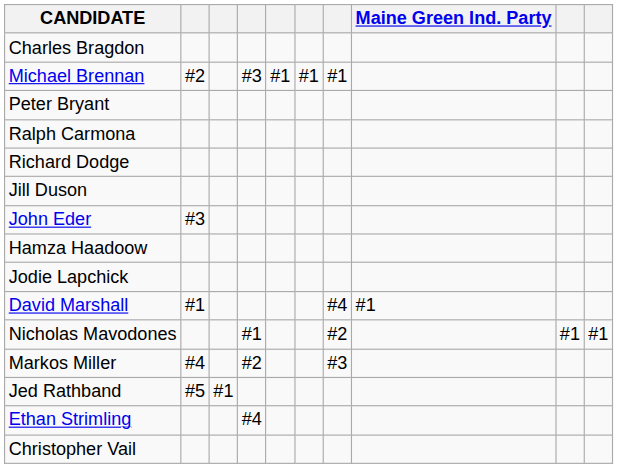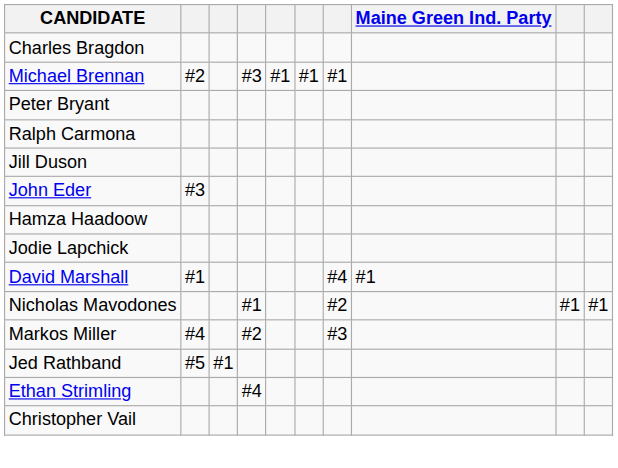 <table class="wikitable">
 <tr>
 <th>CANDIDATE</th>
 <th></th>
 <th></th>
 <th> </th>
 <th></th>
 <th></th>
 <th></th>
 <th><a href='#'>Maine Green Ind. Party</a></th>
 <th></th>
 <th></th>
 </tr>
 <tr>
 <td>Charles Bragdon</td>
 <td></td>
 <td></td>
 <td></td>
 <td></td>
 <td></td>
 <td></td>
 <td></td>
 <td></td>
 <td></td>
 </tr>
 <tr>
 <td><a href='#'>Michael Brennan</a></td>
 <td>#2</td>
 <td></td>
 <td>#3</td>
 <td>#1</td>
 <td>#1</td>
 <td>#1</td>
 <td></td>
 <td></td>
 <td></td>
 </tr>
 <tr>
 <td>Peter Bryant</td>
 <td></td>
 <td></td>
 <td></td>
 <td></td>
 <td></td>
 <td></td>
 <td></td>
 <td></td>
 <td></td>
 </tr>
 <tr>
 <td>Ralph Carmona</td>
-<td></td>
-<td></td>
-<td></td>
-<td></td>
-<td></td>
-<td></td>
-<td></td>
-<td></td>
-<td></td>
-</tr>
-<tr>
-<td>Richard Dodge</td>
 <td></td>
 <td></td>
 <td></td>
 <td></td>
 <td></td>
 <td></td>
 <td></td>
 <td></td>
 <td></td>
 </tr>
 <tr>
 <td>Jill Duson</td>
 <td></td>
 <td></td>
 <td></td>
 <td></td>
 <td></td>
 <td></td>
 <td></td>
 <td></td>
 <td></td>
 </tr>
 <tr>
 <td><a href='#'>John Eder</a></td>
 <td>#3</td>
 <td></td>
 <td></td>
 <td></td>
 <td></td>
 <td></td>
 <td></td>
 <td></td>
 <td></td>
 </tr>
 <tr>
 <td>Hamza Haadoow</td>
 <td></td>
 <td></td>
 <td></td>
 <td></td>
 <td></td>
 <td></td>
 <td></td>
 <td></td>
 <td></td>
 </tr>
 <tr>
 <td>Jodie Lapchick</td>
 <td></td>
 <td></td>
 <td></td>
 <td></td>
 <td></td>
 <td></td>
 <td></td>
 <td></td>
 <td></td>
 </tr>
 <tr>
 <td><a href='#'>David Marshall</a></td>
 <td>#1</td>
 <td></td>
 <td></td>
 <td></td>
 <td></td>
 <td>#4</td>
 <td>#1</td>
 <td></td>
 <td></td>
 </tr>
 <tr>
 <td>Nicholas Mavodones</td>
 <td></td>
 <td></td>
 <td>#1</td>
 <td></td>
 <td></td>
 <td>#2</td>
 <td></td>
 <td>#1</td>
 <td>#1</td>
 </tr>
 <tr>
 <td>Markos Miller</td>
 <td>#4</td>
 <td></td>
 <td>#2</td>
 <td></td>
 <td></td>
 <td>#3</td>
 <td></td>
 <td></td>
 <td></td>
 </tr>
 <tr>
 <td>Jed Rathband</td>
 <td>#5</td>
 <td>#1</td>
 <td></td>
 <td></td>
 <td></td>
 <td></td>
 <td></td>
 <td></td>
 <td></td>
 </tr>
 <tr>
 <td><a href='#'>Ethan Strimling</a></td>
 <td></td>
 <td></td>
 <td>#4</td>
 <td></td>
 <td></td>
 <td></td>
 <td></td>
 <td></td>
 <td></td>
 </tr>
 <tr>
 <td>Christopher Vail</td>
 <td></td>
 <td></td>
 <td></td>
 <td></td>
 <td></td>
 <td></td>
 <td></td>
 <td></td>
 <td></td>
 </tr>
 </table>
